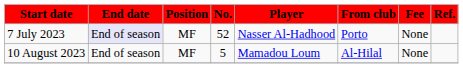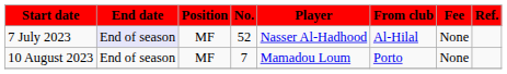 <table class="wikitable sortable">
 <tr>
 <th style="background:red; color:black;"><strong>Start date</strong></th>
 <th style="background:red; color:black;"><strong>End date</strong></th>
 <th style="background:red; color:black;"><strong>Position</strong></th>
 <th style="background:red; color:black;"><strong>No.</strong></th>
 <th style="background:red; color:black;"><strong>Player</strong></th>
 <th style="background:red; color:black;"><strong>From club</strong></th>
 <th style="background:red; color:black;"><strong>Fee</strong></th>
 <th style="background:red; color:black;"><strong>Ref.</strong></th>
 </tr>
 <tr>
 <td>7 July 2023</td>
 <td style="background: lavender;">End of season</td>
 <td style="text-align:center;">MF</td>
 <td style="text-align:center;">52</td>
 <td style="text-align:left;"> <a href='#'>Nasser Al-Hadhood</a></td>
-<td style="text-align:left;"> <a href='#'>Porto</a></td>
+<td style="text-align:left;"> <a href='#'>Al-Hilal</a></td>
 <td>None</td>
 <td></td>
 </tr>
 <tr>
 <td>10 August 2023</td>
 <td>End of season</td>
 <td style="text-align:center;">MF</td>
-<td style="text-align:center;">5</td>
+<td style="text-align:center;">7</td>
 <td style="text-align:left;"> <a href='#'>Mamadou Loum</a></td>
-<td style="text-align:left;"> <a href='#'>Al-Hilal</a></td>
+<td style="text-align:left;"> <a href='#'>Porto</a></td>
 <td>None</td>
 <td></td>
 </tr>
 <tr>
 </tr>
 </table>
